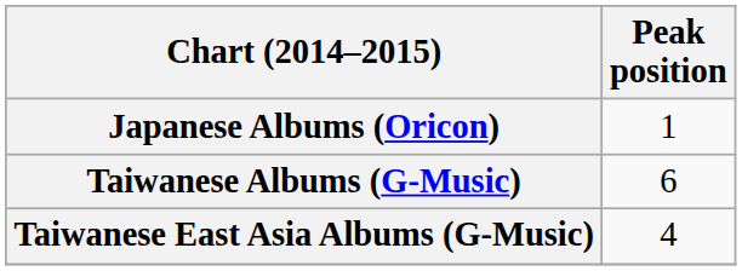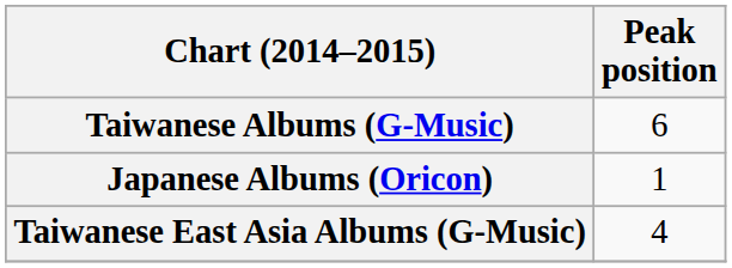 <table class="wikitable plainrowheaders sortable">
 <tr>
 <th>Chart (2014–2015)</th>
 <th>Peak<br>position</th>
 </tr>
 <tr>
+<th scope="row">Taiwanese Albums (<a href='#'>G-Music</a>)</th>
+<td style="text-align:center;">6</td>
+</tr>
+<tr>
 <th scope="row">Japanese Albums (<a href='#'>Oricon</a>)</th>
 <td style="text-align:center;">1</td>
-</tr>
-<tr>
-<th scope="row">Taiwanese Albums (<a href='#'>G-Music</a>)</th>
-<td style="text-align:center;">6</td>
 </tr>
 <tr>
 <th scope="row">Taiwanese East Asia Albums (G-Music)</th>
 <td style="text-align:center;">4</td>
 </tr>
 <tr>
 </tr>
 </table>
